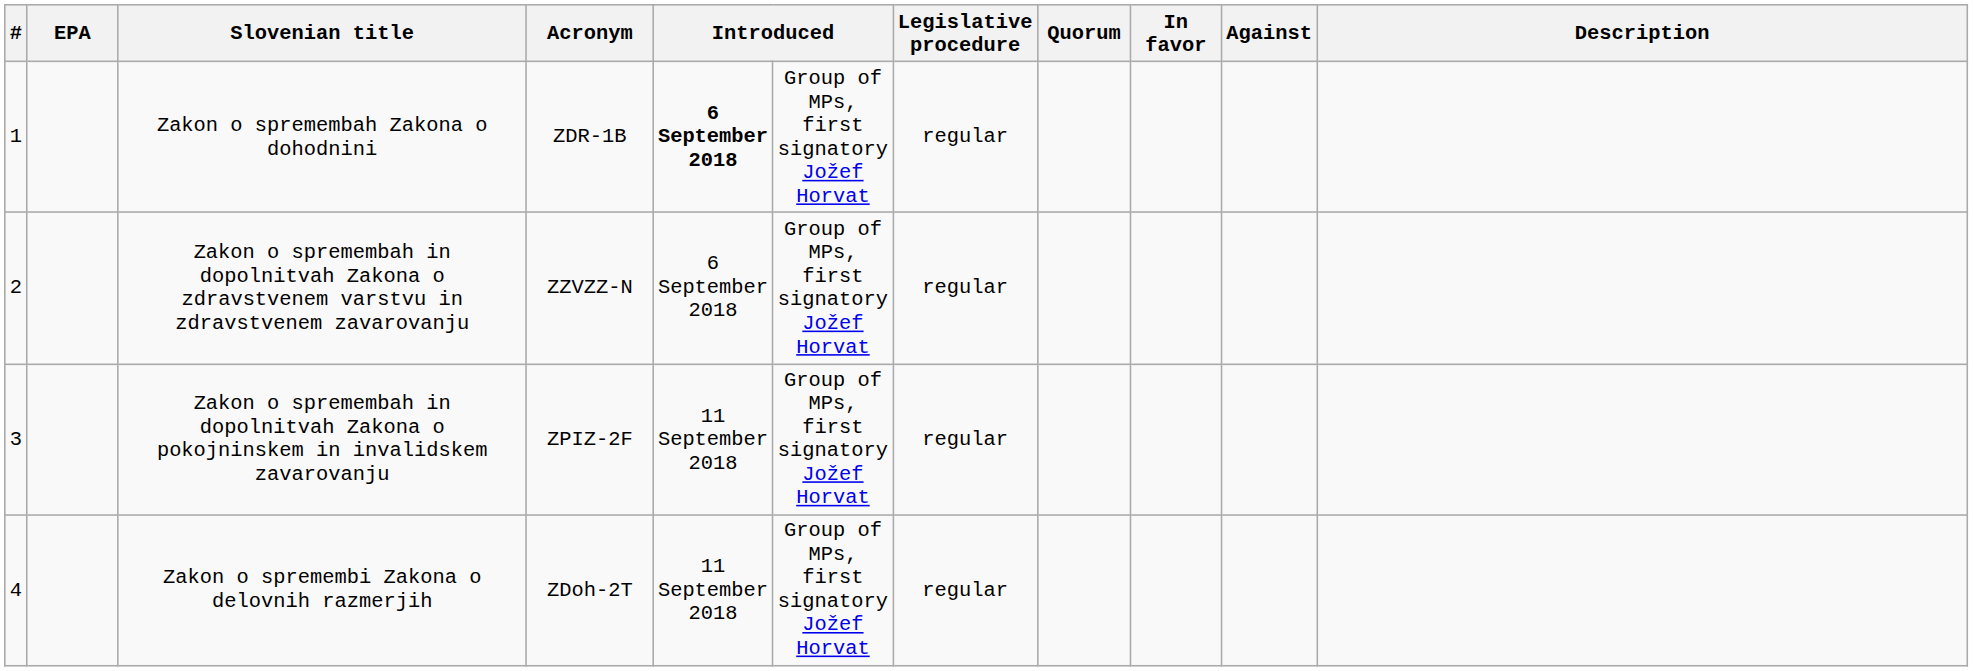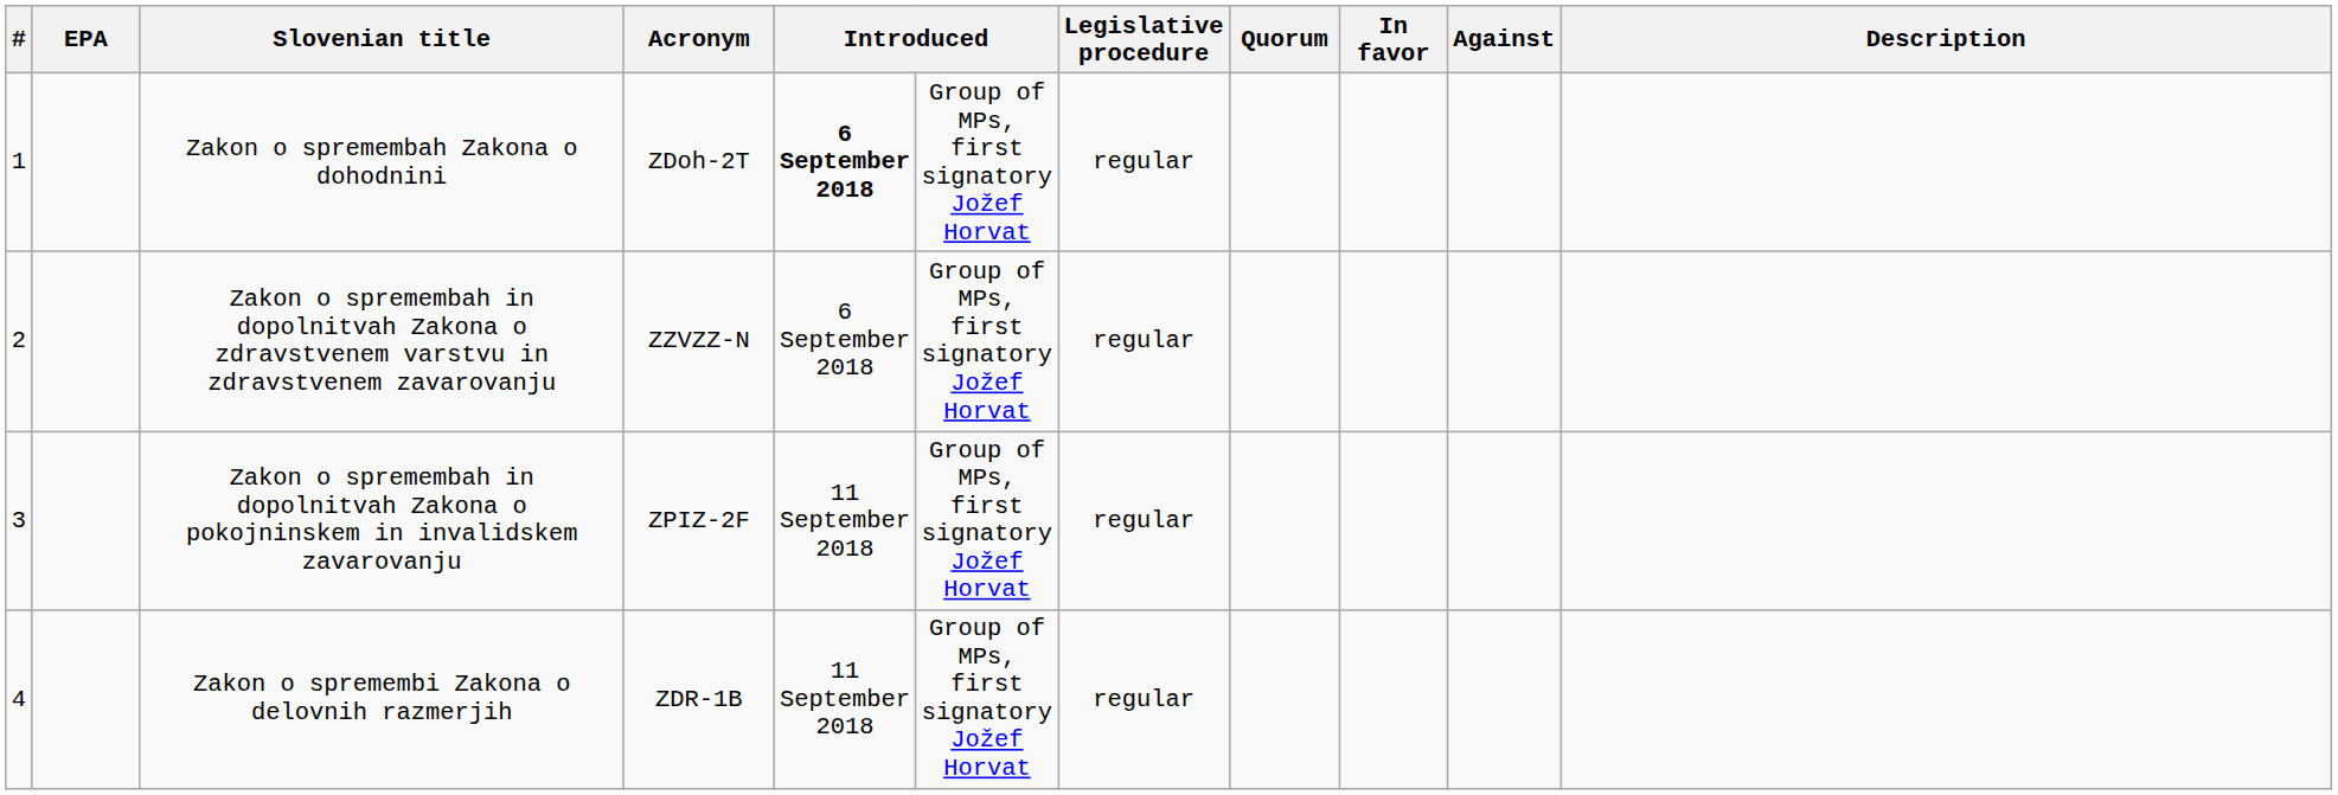 <table class="wikitable" style="text-align: center;">
 <tr>
 <th style="width:5px;">#</th>
 <th style="width:60px;">EPA</th>
 <th style="width:300px;">Slovenian title</th>
 <th style="width:80px;">Acronym</th>
 <th colspan="2">Introduced</th>
 <th style="width:70px;">Legislative procedure</th>
 <th style="width:55px;">Quorum</th>
 <th style="width:55px;">In favor</th>
 <th style="width:55px;">Against</th>
 <th style="width:500px;">Description</th>
 </tr>
 <tr>
 <td>1</td>
 <td></td>
 <td>Zakon o spremembah Zakona o dohodnini</td>
-<td>ZDR-1B</td>
+<td>ZDoh-2T</td>
 <td><strong>6 September 2018</strong></td>
 <td>Group of MPs, first signatory <a href='#'>Jožef Horvat</a></td>
 <td>regular</td>
 <td></td>
 <td></td>
 <td></td>
 <td></td>
 </tr>
 <tr>
 <td>2</td>
 <td></td>
 <td>Zakon o spremembah in dopolnitvah Zakona o zdravstvenem varstvu in zdravstvenem zavarovanju</td>
 <td>ZZVZZ-N</td>
 <td>6 September 2018</td>
 <td>Group of MPs, first signatory <a href='#'>Jožef Horvat</a></td>
 <td>regular</td>
 <td></td>
 <td></td>
 <td></td>
 <td></td>
 </tr>
 <tr>
 <td>3</td>
 <td></td>
 <td>Zakon o spremembah in dopolnitvah Zakona o pokojninskem in invalidskem zavarovanju</td>
 <td>ZPIZ-2F</td>
 <td>11 September 2018</td>
 <td>Group of MPs, first signatory <a href='#'>Jožef Horvat</a></td>
 <td>regular</td>
 <td></td>
 <td></td>
 <td></td>
 <td></td>
 </tr>
 <tr>
 <td>4</td>
 <td></td>
 <td>Zakon o spremembi Zakona o delovnih razmerjih</td>
-<td>ZDoh-2T</td>
+<td>ZDR-1B</td>
 <td>11 September 2018</td>
 <td>Group of MPs, first signatory <a href='#'>Jožef Horvat</a></td>
 <td>regular</td>
 <td></td>
 <td></td>
 <td></td>
 <td></td>
 </tr>
 </table>
